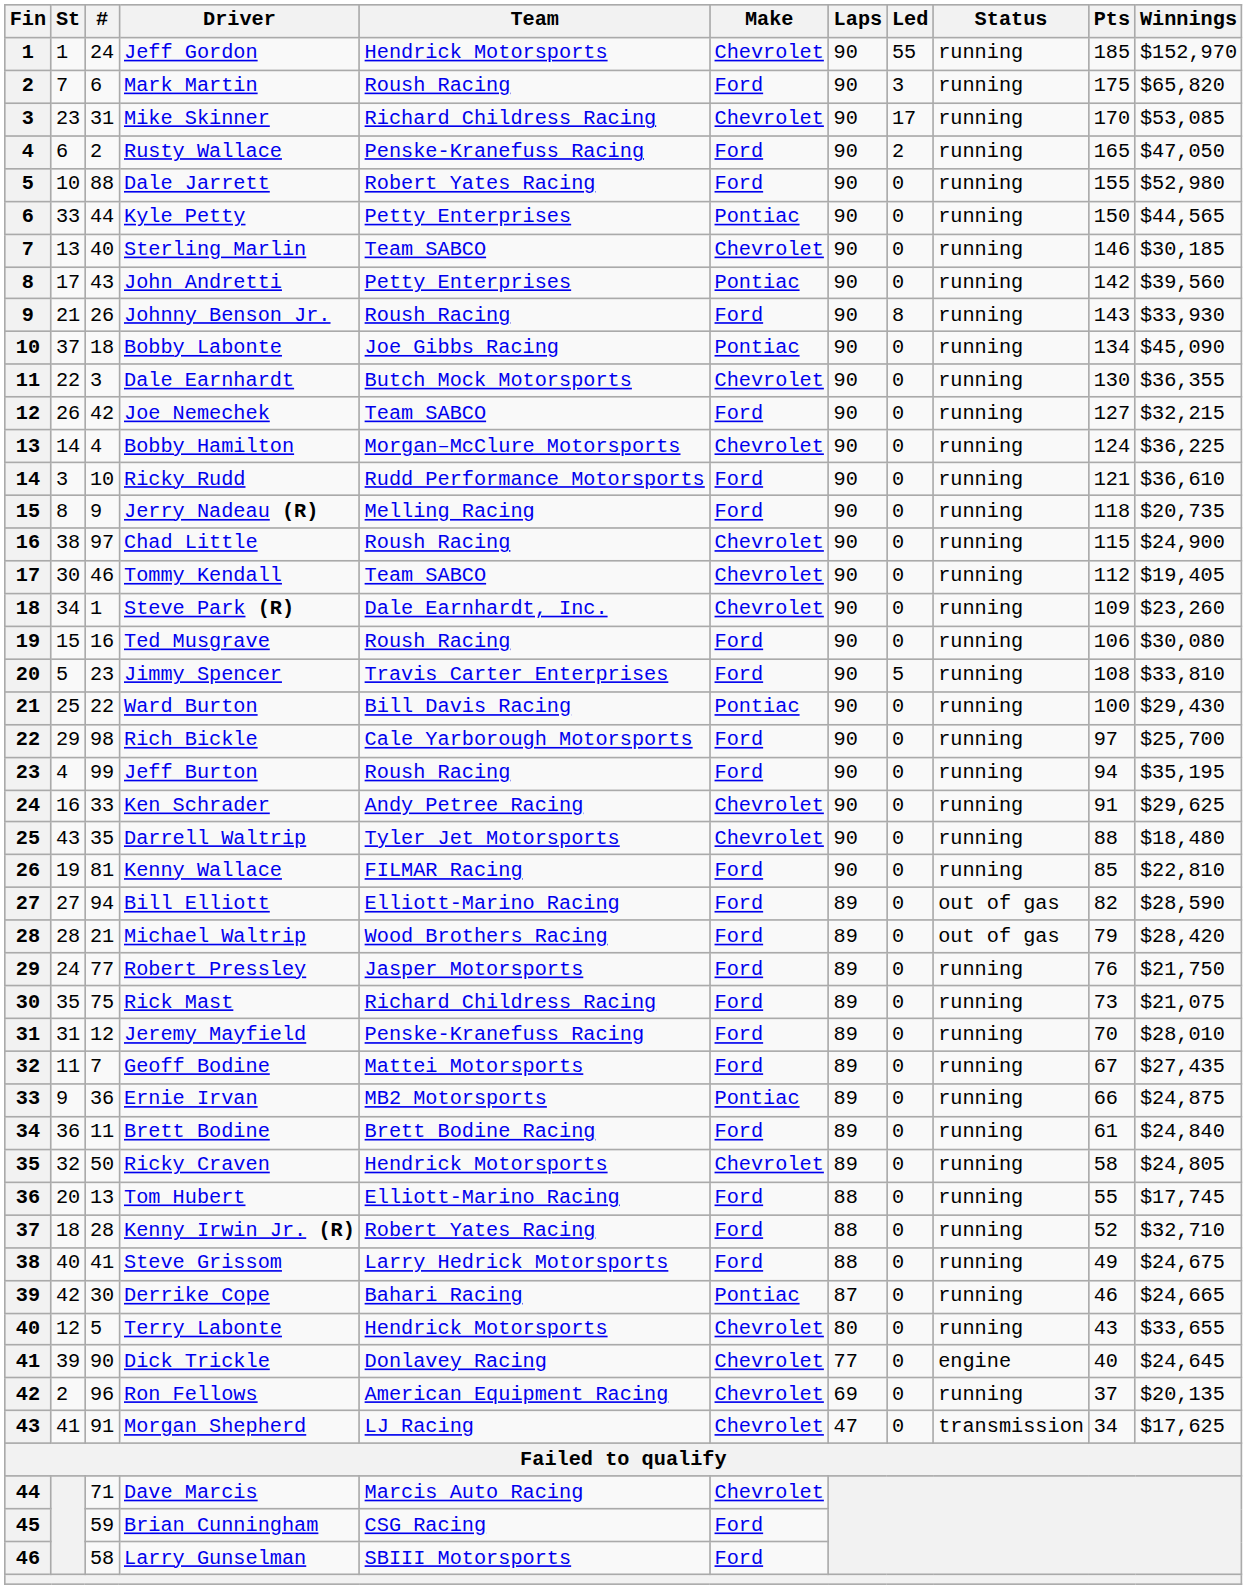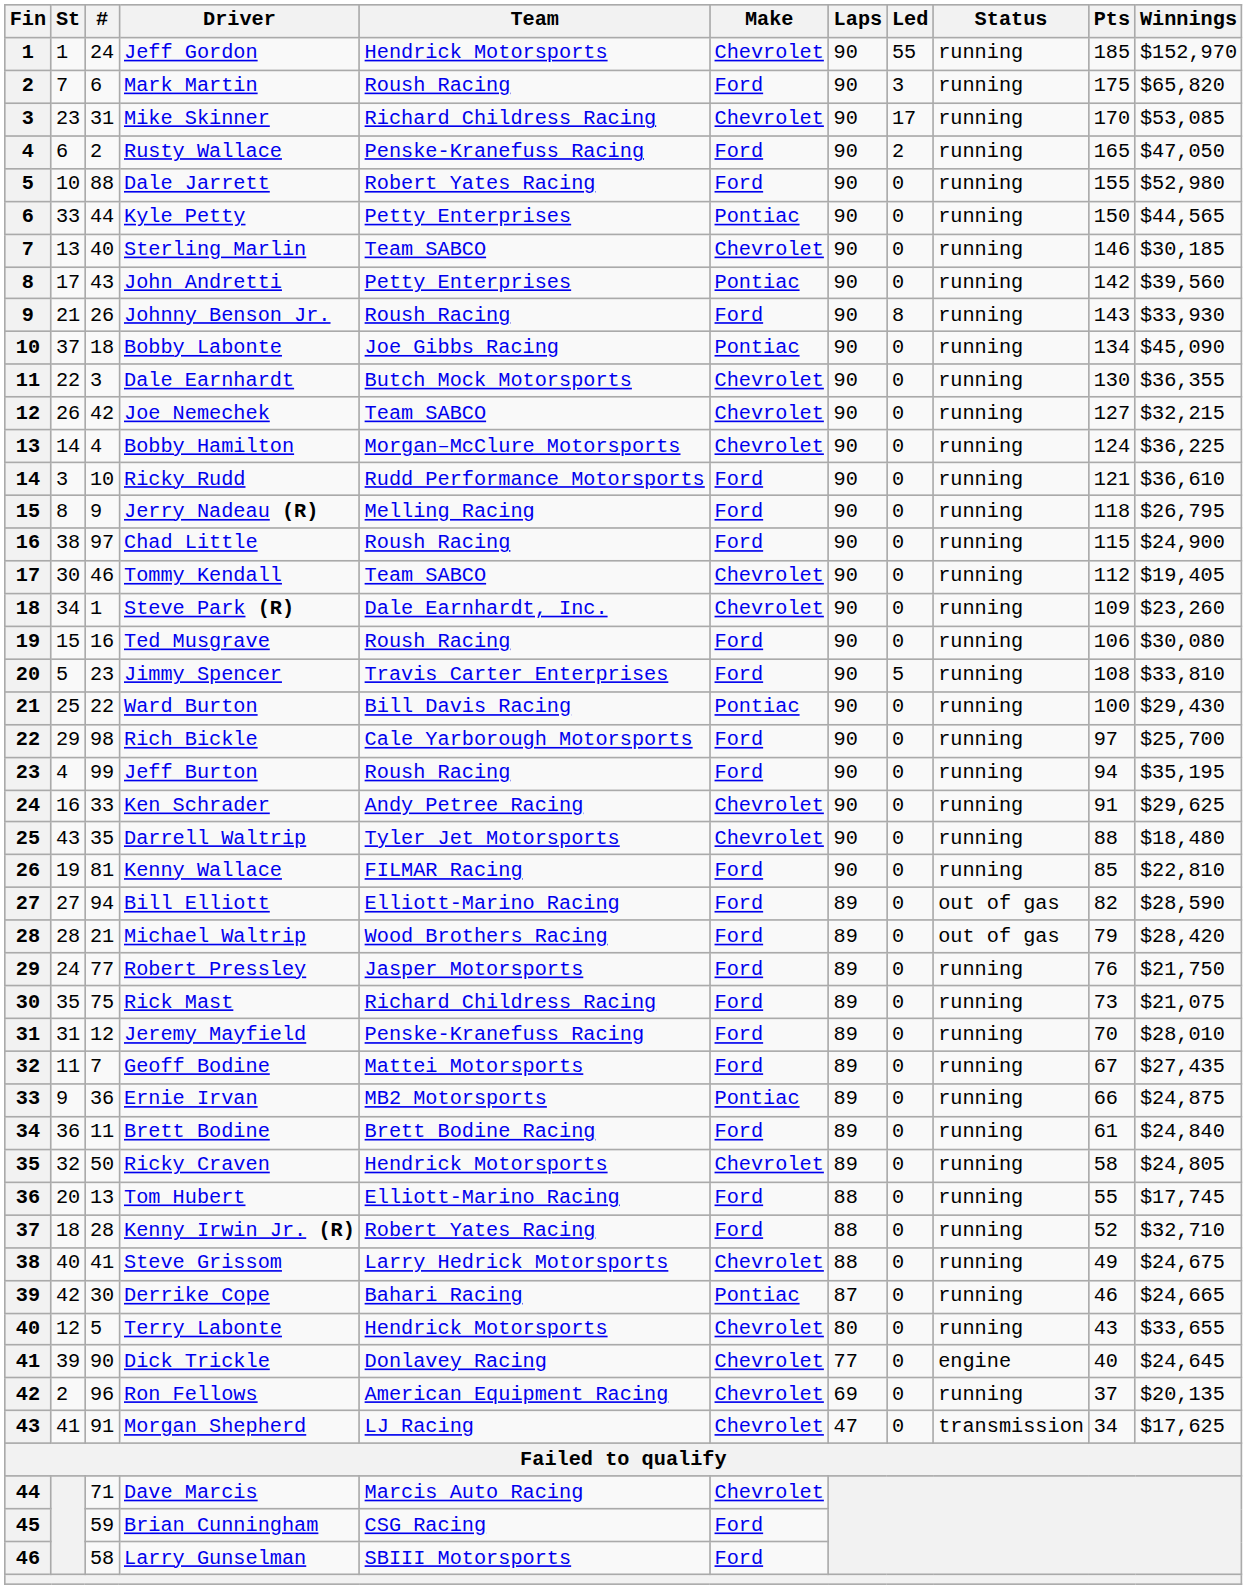 <table class="wikitable" style="font-size:95%">
 <tr>
 <th>Fin</th>
 <th>St</th>
 <th>#</th>
 <th>Driver</th>
 <th>Team</th>
 <th>Make</th>
 <th>Laps</th>
 <th>Led</th>
 <th>Status</th>
 <th>Pts</th>
 <th>Winnings</th>
 </tr>
 <tr>
 <th>1</th>
 <td>1</td>
 <td>24</td>
 <td><a href='#'>Jeff Gordon</a></td>
 <td><a href='#'>Hendrick Motorsports</a></td>
 <td><a href='#'>Chevrolet</a></td>
 <td>90</td>
 <td>55</td>
 <td>running</td>
 <td>185</td>
 <td>$152,970</td>
 </tr>
 <tr>
 <th>2</th>
 <td>7</td>
 <td>6</td>
 <td><a href='#'>Mark Martin</a></td>
 <td><a href='#'>Roush Racing</a></td>
 <td><a href='#'>Ford</a></td>
 <td>90</td>
 <td>3</td>
 <td>running</td>
 <td>175</td>
 <td>$65,820</td>
 </tr>
 <tr>
 <th>3</th>
 <td>23</td>
 <td>31</td>
 <td><a href='#'>Mike Skinner</a></td>
 <td><a href='#'>Richard Childress Racing</a></td>
 <td><a href='#'>Chevrolet</a></td>
 <td>90</td>
 <td>17</td>
 <td>running</td>
 <td>170</td>
 <td>$53,085</td>
 </tr>
 <tr>
 <th>4</th>
 <td>6</td>
 <td>2</td>
 <td><a href='#'>Rusty Wallace</a></td>
 <td><a href='#'>Penske-Kranefuss Racing</a></td>
 <td><a href='#'>Ford</a></td>
 <td>90</td>
 <td>2</td>
 <td>running</td>
 <td>165</td>
 <td>$47,050</td>
 </tr>
 <tr>
 <th>5</th>
 <td>10</td>
 <td>88</td>
 <td><a href='#'>Dale Jarrett</a></td>
 <td><a href='#'>Robert Yates Racing</a></td>
 <td><a href='#'>Ford</a></td>
 <td>90</td>
 <td>0</td>
 <td>running</td>
 <td>155</td>
 <td>$52,980</td>
 </tr>
 <tr>
 <th>6</th>
 <td>33</td>
 <td>44</td>
 <td><a href='#'>Kyle Petty</a></td>
 <td><a href='#'>Petty Enterprises</a></td>
 <td><a href='#'>Pontiac</a></td>
 <td>90</td>
 <td>0</td>
 <td>running</td>
 <td>150</td>
 <td>$44,565</td>
 </tr>
 <tr>
 <th>7</th>
 <td>13</td>
 <td>40</td>
 <td><a href='#'>Sterling Marlin</a></td>
 <td><a href='#'>Team SABCO</a></td>
 <td><a href='#'>Chevrolet</a></td>
 <td>90</td>
 <td>0</td>
 <td>running</td>
 <td>146</td>
 <td>$30,185</td>
 </tr>
 <tr>
 <th>8</th>
 <td>17</td>
 <td>43</td>
 <td><a href='#'>John Andretti</a></td>
 <td><a href='#'>Petty Enterprises</a></td>
 <td><a href='#'>Pontiac</a></td>
 <td>90</td>
 <td>0</td>
 <td>running</td>
 <td>142</td>
 <td>$39,560</td>
 </tr>
 <tr>
 <th>9</th>
 <td>21</td>
 <td>26</td>
 <td><a href='#'>Johnny Benson Jr.</a></td>
 <td><a href='#'>Roush Racing</a></td>
 <td><a href='#'>Ford</a></td>
 <td>90</td>
 <td>8</td>
 <td>running</td>
 <td>143</td>
 <td>$33,930</td>
 </tr>
 <tr>
 <th>10</th>
 <td>37</td>
 <td>18</td>
 <td><a href='#'>Bobby Labonte</a></td>
 <td><a href='#'>Joe Gibbs Racing</a></td>
 <td><a href='#'>Pontiac</a></td>
 <td>90</td>
 <td>0</td>
 <td>running</td>
 <td>134</td>
 <td>$45,090</td>
 </tr>
 <tr>
 <th>11</th>
 <td>22</td>
 <td>3</td>
 <td><a href='#'>Dale Earnhardt</a></td>
 <td><a href='#'>Butch Mock Motorsports</a></td>
 <td><a href='#'>Chevrolet</a></td>
 <td>90</td>
 <td>0</td>
 <td>running</td>
 <td>130</td>
 <td>$36,355</td>
 </tr>
 <tr>
 <th>12</th>
 <td>26</td>
 <td>42</td>
 <td><a href='#'>Joe Nemechek</a></td>
 <td><a href='#'>Team SABCO</a></td>
-<td><a href='#'>Ford</a></td>
+<td><a href='#'>Chevrolet</a></td>
 <td>90</td>
 <td>0</td>
 <td>running</td>
 <td>127</td>
 <td>$32,215</td>
 </tr>
 <tr>
 <th>13</th>
 <td>14</td>
 <td>4</td>
 <td><a href='#'>Bobby Hamilton</a></td>
 <td><a href='#'>Morgan–McClure Motorsports</a></td>
 <td><a href='#'>Chevrolet</a></td>
 <td>90</td>
 <td>0</td>
 <td>running</td>
 <td>124</td>
 <td>$36,225</td>
 </tr>
 <tr>
 <th>14</th>
 <td>3</td>
 <td>10</td>
 <td><a href='#'>Ricky Rudd</a></td>
 <td><a href='#'>Rudd Performance Motorsports</a></td>
 <td><a href='#'>Ford</a></td>
 <td>90</td>
 <td>0</td>
 <td>running</td>
 <td>121</td>
 <td>$36,610</td>
 </tr>
 <tr>
 <th>15</th>
 <td>8</td>
 <td>9</td>
 <td><a href='#'>Jerry Nadeau</a> <strong>(R)</strong></td>
 <td><a href='#'>Melling Racing</a></td>
 <td><a href='#'>Ford</a></td>
 <td>90</td>
 <td>0</td>
 <td>running</td>
 <td>118</td>
-<td>$20,735</td>
+<td>$26,795</td>
 </tr>
 <tr>
 <th>16</th>
 <td>38</td>
 <td>97</td>
 <td><a href='#'>Chad Little</a></td>
 <td><a href='#'>Roush Racing</a></td>
-<td><a href='#'>Chevrolet</a></td>
+<td><a href='#'>Ford</a></td>
 <td>90</td>
 <td>0</td>
 <td>running</td>
 <td>115</td>
 <td>$24,900</td>
 </tr>
 <tr>
 <th>17</th>
 <td>30</td>
 <td>46</td>
 <td><a href='#'>Tommy Kendall</a></td>
 <td><a href='#'>Team SABCO</a></td>
 <td><a href='#'>Chevrolet</a></td>
 <td>90</td>
 <td>0</td>
 <td>running</td>
 <td>112</td>
 <td>$19,405</td>
 </tr>
 <tr>
 <th>18</th>
 <td>34</td>
 <td>1</td>
 <td><a href='#'>Steve Park</a> <strong>(R)</strong></td>
 <td><a href='#'>Dale Earnhardt, Inc.</a></td>
 <td><a href='#'>Chevrolet</a></td>
 <td>90</td>
 <td>0</td>
 <td>running</td>
 <td>109</td>
 <td>$23,260</td>
 </tr>
 <tr>
 <th>19</th>
 <td>15</td>
 <td>16</td>
 <td><a href='#'>Ted Musgrave</a></td>
 <td><a href='#'>Roush Racing</a></td>
 <td><a href='#'>Ford</a></td>
 <td>90</td>
 <td>0</td>
 <td>running</td>
 <td>106</td>
 <td>$30,080</td>
 </tr>
 <tr>
 <th>20</th>
 <td>5</td>
 <td>23</td>
 <td><a href='#'>Jimmy Spencer</a></td>
 <td><a href='#'>Travis Carter Enterprises</a></td>
 <td><a href='#'>Ford</a></td>
 <td>90</td>
 <td>5</td>
 <td>running</td>
 <td>108</td>
 <td>$33,810</td>
 </tr>
 <tr>
 <th>21</th>
 <td>25</td>
 <td>22</td>
 <td><a href='#'>Ward Burton</a></td>
 <td><a href='#'>Bill Davis Racing</a></td>
 <td><a href='#'>Pontiac</a></td>
 <td>90</td>
 <td>0</td>
 <td>running</td>
 <td>100</td>
 <td>$29,430</td>
 </tr>
 <tr>
 <th>22</th>
 <td>29</td>
 <td>98</td>
 <td><a href='#'>Rich Bickle</a></td>
 <td><a href='#'>Cale Yarborough Motorsports</a></td>
 <td><a href='#'>Ford</a></td>
 <td>90</td>
 <td>0</td>
 <td>running</td>
 <td>97</td>
 <td>$25,700</td>
 </tr>
 <tr>
 <th>23</th>
 <td>4</td>
 <td>99</td>
 <td><a href='#'>Jeff Burton</a></td>
 <td><a href='#'>Roush Racing</a></td>
 <td><a href='#'>Ford</a></td>
 <td>90</td>
 <td>0</td>
 <td>running</td>
 <td>94</td>
 <td>$35,195</td>
 </tr>
 <tr>
 <th>24</th>
 <td>16</td>
 <td>33</td>
 <td><a href='#'>Ken Schrader</a></td>
 <td><a href='#'>Andy Petree Racing</a></td>
 <td><a href='#'>Chevrolet</a></td>
 <td>90</td>
 <td>0</td>
 <td>running</td>
 <td>91</td>
 <td>$29,625</td>
 </tr>
 <tr>
 <th>25</th>
 <td>43</td>
 <td>35</td>
 <td><a href='#'>Darrell Waltrip</a></td>
 <td><a href='#'>Tyler Jet Motorsports</a></td>
 <td><a href='#'>Chevrolet</a></td>
 <td>90</td>
 <td>0</td>
 <td>running</td>
 <td>88</td>
 <td>$18,480</td>
 </tr>
 <tr>
 <th>26</th>
 <td>19</td>
 <td>81</td>
 <td><a href='#'>Kenny Wallace</a></td>
 <td><a href='#'>FILMAR Racing</a></td>
 <td><a href='#'>Ford</a></td>
 <td>90</td>
 <td>0</td>
 <td>running</td>
 <td>85</td>
 <td>$22,810</td>
 </tr>
 <tr>
 <th>27</th>
 <td>27</td>
 <td>94</td>
 <td><a href='#'>Bill Elliott</a></td>
 <td><a href='#'>Elliott-Marino Racing</a></td>
 <td><a href='#'>Ford</a></td>
 <td>89</td>
 <td>0</td>
 <td>out of gas</td>
 <td>82</td>
 <td>$28,590</td>
 </tr>
 <tr>
 <th>28</th>
 <td>28</td>
 <td>21</td>
 <td><a href='#'>Michael Waltrip</a></td>
 <td><a href='#'>Wood Brothers Racing</a></td>
 <td><a href='#'>Ford</a></td>
 <td>89</td>
 <td>0</td>
 <td>out of gas</td>
 <td>79</td>
 <td>$28,420</td>
 </tr>
 <tr>
 <th>29</th>
 <td>24</td>
 <td>77</td>
 <td><a href='#'>Robert Pressley</a></td>
 <td><a href='#'>Jasper Motorsports</a></td>
 <td><a href='#'>Ford</a></td>
 <td>89</td>
 <td>0</td>
 <td>running</td>
 <td>76</td>
 <td>$21,750</td>
 </tr>
 <tr>
 <th>30</th>
 <td>35</td>
 <td>75</td>
 <td><a href='#'>Rick Mast</a></td>
 <td><a href='#'>Richard Childress Racing</a></td>
 <td><a href='#'>Ford</a></td>
 <td>89</td>
 <td>0</td>
 <td>running</td>
 <td>73</td>
 <td>$21,075</td>
 </tr>
 <tr>
 <th>31</th>
 <td>31</td>
 <td>12</td>
 <td><a href='#'>Jeremy Mayfield</a></td>
 <td><a href='#'>Penske-Kranefuss Racing</a></td>
 <td><a href='#'>Ford</a></td>
 <td>89</td>
 <td>0</td>
 <td>running</td>
 <td>70</td>
 <td>$28,010</td>
 </tr>
 <tr>
 <th>32</th>
 <td>11</td>
 <td>7</td>
 <td><a href='#'>Geoff Bodine</a></td>
 <td><a href='#'>Mattei Motorsports</a></td>
 <td><a href='#'>Ford</a></td>
 <td>89</td>
 <td>0</td>
 <td>running</td>
 <td>67</td>
 <td>$27,435</td>
 </tr>
 <tr>
 <th>33</th>
 <td>9</td>
 <td>36</td>
 <td><a href='#'>Ernie Irvan</a></td>
 <td><a href='#'>MB2 Motorsports</a></td>
 <td><a href='#'>Pontiac</a></td>
 <td>89</td>
 <td>0</td>
 <td>running</td>
 <td>66</td>
 <td>$24,875</td>
 </tr>
 <tr>
 <th>34</th>
 <td>36</td>
 <td>11</td>
 <td><a href='#'>Brett Bodine</a></td>
 <td><a href='#'>Brett Bodine Racing</a></td>
 <td><a href='#'>Ford</a></td>
 <td>89</td>
 <td>0</td>
 <td>running</td>
 <td>61</td>
 <td>$24,840</td>
 </tr>
 <tr>
 <th>35</th>
 <td>32</td>
 <td>50</td>
 <td><a href='#'>Ricky Craven</a></td>
 <td><a href='#'>Hendrick Motorsports</a></td>
 <td><a href='#'>Chevrolet</a></td>
 <td>89</td>
 <td>0</td>
 <td>running</td>
 <td>58</td>
 <td>$24,805</td>
 </tr>
 <tr>
 <th>36</th>
 <td>20</td>
 <td>13</td>
 <td><a href='#'>Tom Hubert</a></td>
 <td><a href='#'>Elliott-Marino Racing</a></td>
 <td><a href='#'>Ford</a></td>
 <td>88</td>
 <td>0</td>
 <td>running</td>
 <td>55</td>
 <td>$17,745</td>
 </tr>
 <tr>
 <th>37</th>
 <td>18</td>
 <td>28</td>
 <td><a href='#'>Kenny Irwin Jr.</a> <strong>(R)</strong></td>
 <td><a href='#'>Robert Yates Racing</a></td>
 <td><a href='#'>Ford</a></td>
 <td>88</td>
 <td>0</td>
 <td>running</td>
 <td>52</td>
 <td>$32,710</td>
 </tr>
 <tr>
 <th>38</th>
 <td>40</td>
 <td>41</td>
 <td><a href='#'>Steve Grissom</a></td>
 <td><a href='#'>Larry Hedrick Motorsports</a></td>
-<td><a href='#'>Ford</a></td>
+<td><a href='#'>Chevrolet</a></td>
 <td>88</td>
 <td>0</td>
 <td>running</td>
 <td>49</td>
 <td>$24,675</td>
 </tr>
 <tr>
 <th>39</th>
 <td>42</td>
 <td>30</td>
 <td><a href='#'>Derrike Cope</a></td>
 <td><a href='#'>Bahari Racing</a></td>
 <td><a href='#'>Pontiac</a></td>
 <td>87</td>
 <td>0</td>
 <td>running</td>
 <td>46</td>
 <td>$24,665</td>
 </tr>
 <tr>
 <th>40</th>
 <td>12</td>
 <td>5</td>
 <td><a href='#'>Terry Labonte</a></td>
 <td><a href='#'>Hendrick Motorsports</a></td>
 <td><a href='#'>Chevrolet</a></td>
 <td>80</td>
 <td>0</td>
 <td>running</td>
 <td>43</td>
 <td>$33,655</td>
 </tr>
 <tr>
 <th>41</th>
 <td>39</td>
 <td>90</td>
 <td><a href='#'>Dick Trickle</a></td>
 <td><a href='#'>Donlavey Racing</a></td>
 <td><a href='#'>Chevrolet</a></td>
 <td>77</td>
 <td>0</td>
 <td>engine</td>
 <td>40</td>
 <td>$24,645</td>
 </tr>
 <tr>
 <th>42</th>
 <td>2</td>
 <td>96</td>
 <td><a href='#'>Ron Fellows</a></td>
 <td><a href='#'>American Equipment Racing</a></td>
 <td><a href='#'>Chevrolet</a></td>
 <td>69</td>
 <td>0</td>
 <td>running</td>
 <td>37</td>
 <td>$20,135</td>
 </tr>
 <tr>
 <th>43</th>
 <td>41</td>
 <td>91</td>
 <td><a href='#'>Morgan Shepherd</a></td>
 <td><a href='#'>LJ Racing</a></td>
 <td><a href='#'>Chevrolet</a></td>
 <td>47</td>
 <td>0</td>
 <td>transmission</td>
 <td>34</td>
 <td>$17,625</td>
 </tr>
 <tr>
 <th colspan="11">Failed to qualify</th>
 </tr>
 <tr>
 <th>44</th>
 <th rowspan="3"></th>
 <td>71</td>
 <td><a href='#'>Dave Marcis</a></td>
 <td><a href='#'>Marcis Auto Racing</a></td>
 <td><a href='#'>Chevrolet</a></td>
 <th colspan="5" rowspan="3"></th>
 </tr>
 <tr>
 <th>45</th>
 <td>59</td>
 <td><a href='#'>Brian Cunningham</a></td>
 <td><a href='#'>CSG Racing</a></td>
 <td><a href='#'>Ford</a></td>
 </tr>
 <tr>
 <th>46</th>
 <td>58</td>
 <td><a href='#'>Larry Gunselman</a></td>
 <td><a href='#'>SBIII Motorsports</a></td>
 <td><a href='#'>Ford</a></td>
 </tr>
 <tr>
 <th colspan="11"></th>
 </tr>
 </table>
